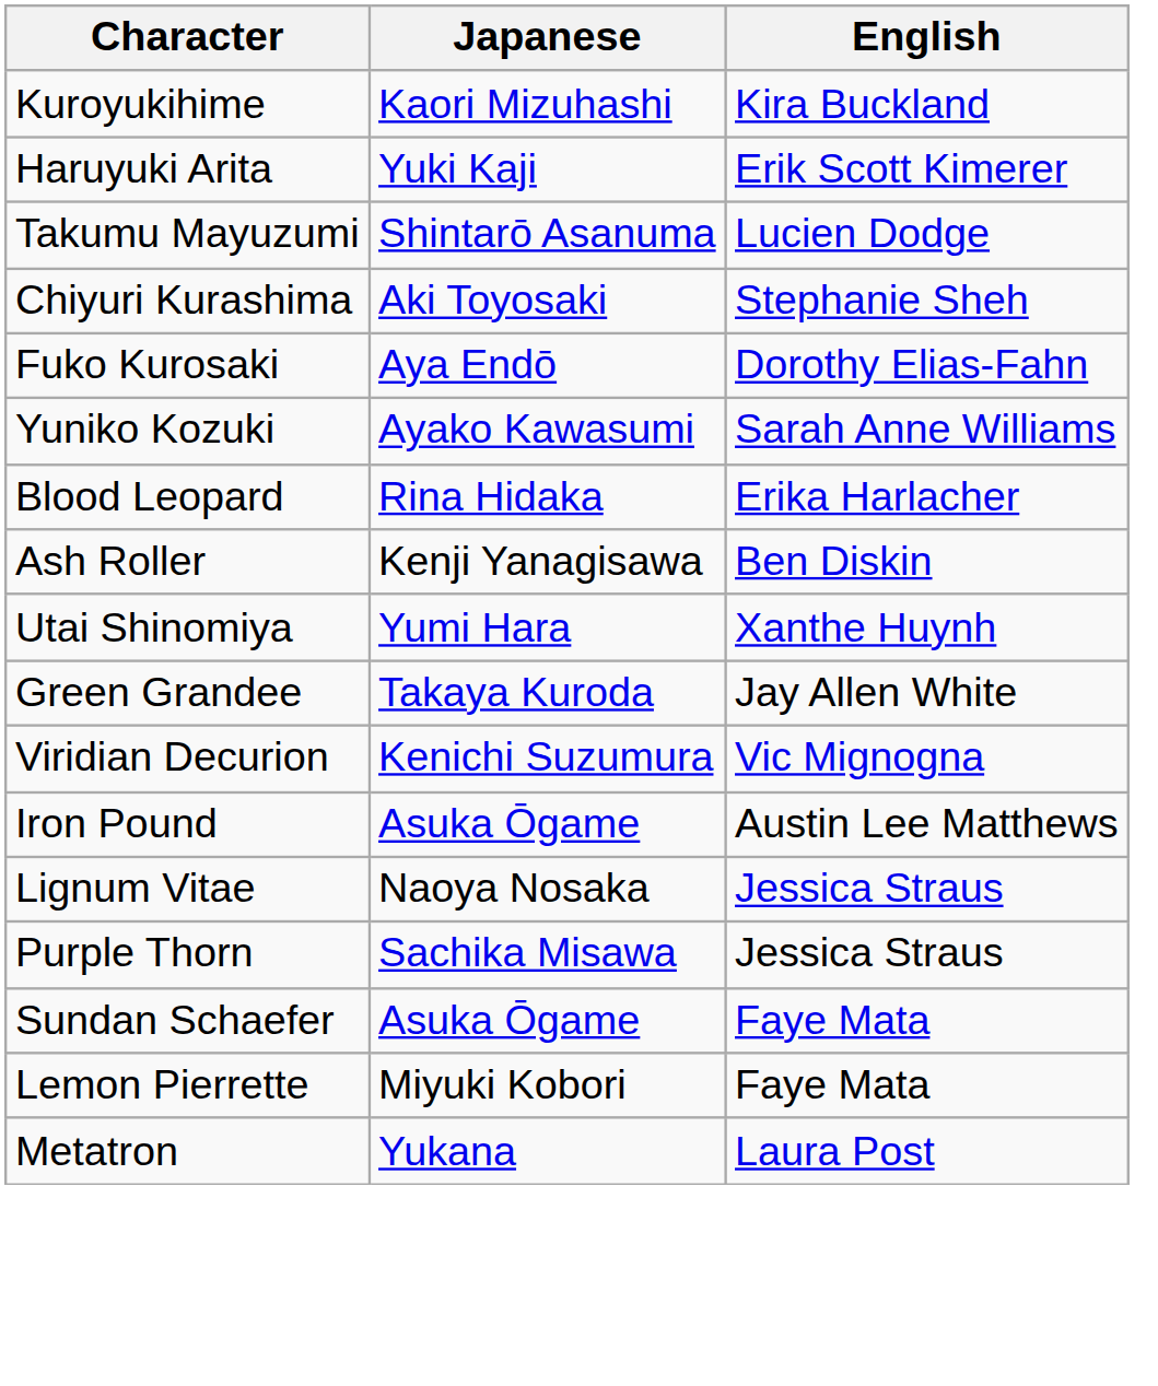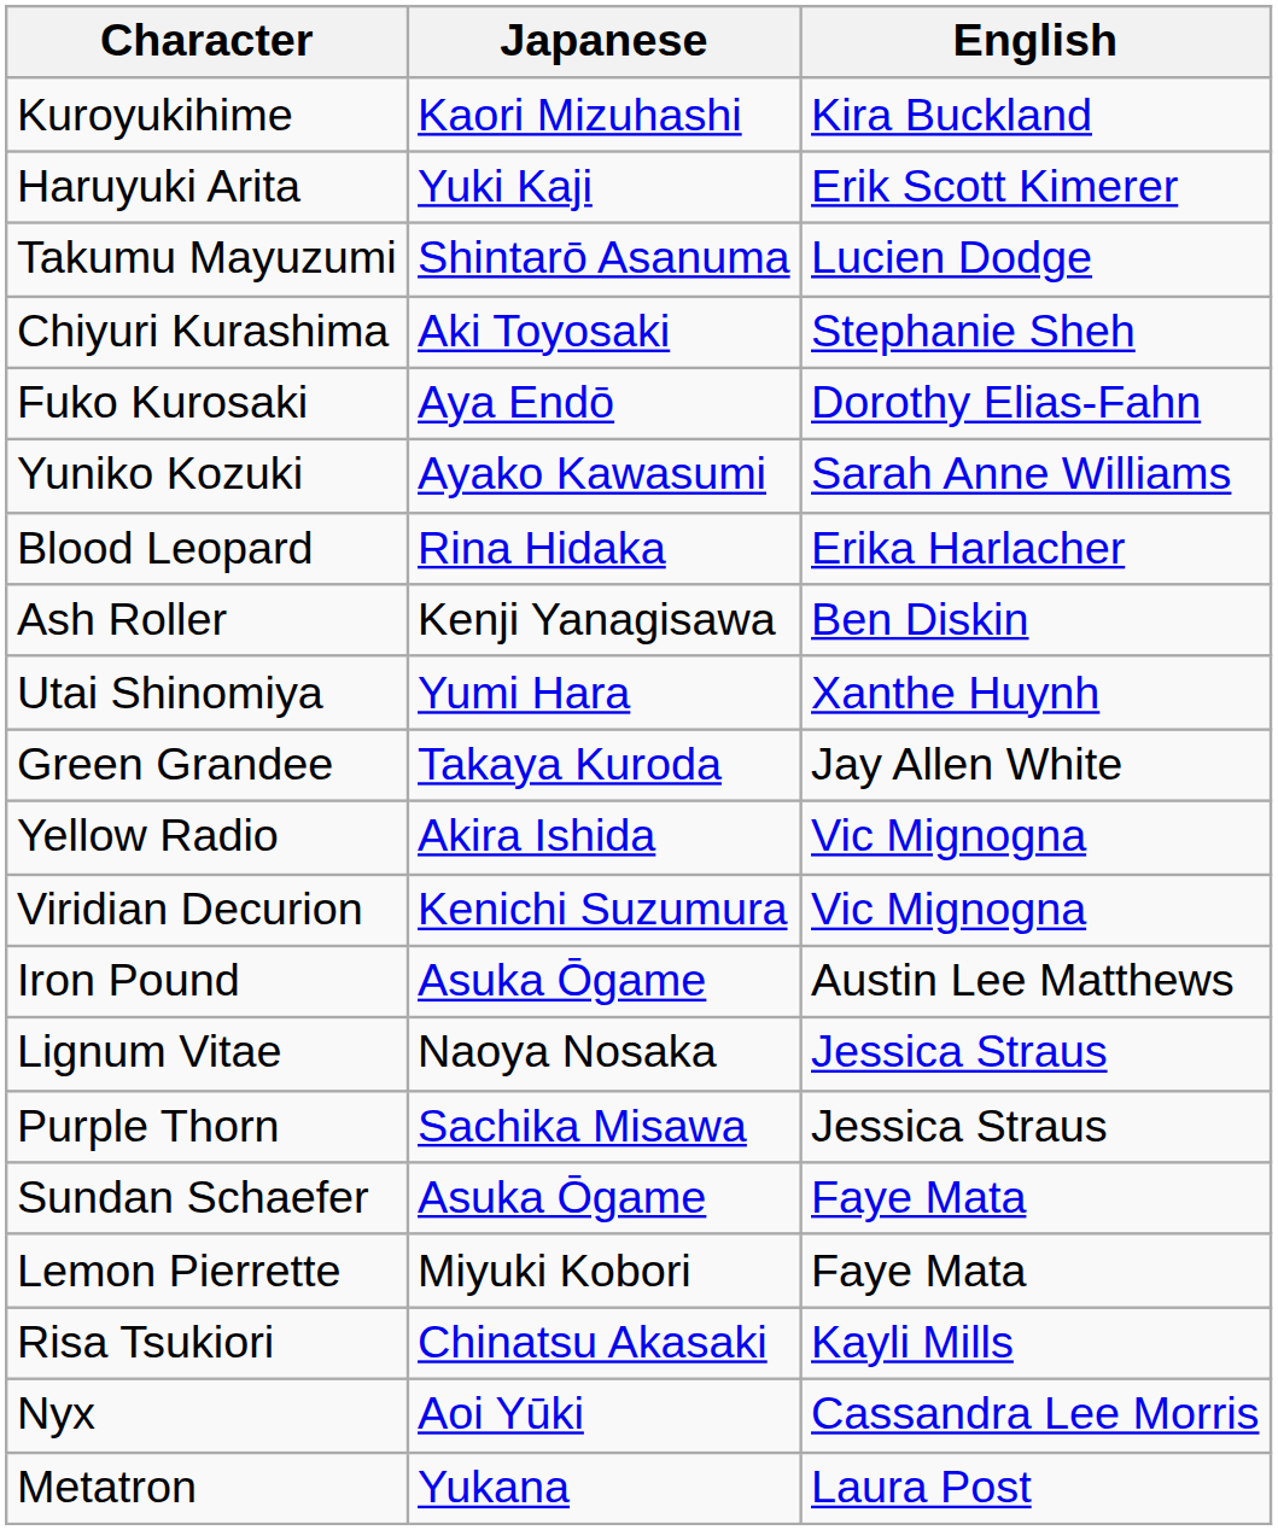 <table class="wikitable">
 <tr>
 <th>Character</th>
 <th>Japanese</th>
 <th>English</th>
 </tr>
 <tr>
 <td>Kuroyukihime</td>
 <td><a href='#'>Kaori Mizuhashi</a></td>
 <td><a href='#'>Kira Buckland</a></td>
 </tr>
 <tr>
 <td>Haruyuki Arita</td>
 <td><a href='#'>Yuki Kaji</a></td>
 <td><a href='#'>Erik Scott Kimerer</a></td>
 </tr>
 <tr>
 <td>Takumu Mayuzumi</td>
 <td><a href='#'>Shintarō Asanuma</a></td>
 <td><a href='#'>Lucien Dodge</a></td>
 </tr>
 <tr>
 <td>Chiyuri Kurashima</td>
 <td><a href='#'>Aki Toyosaki</a></td>
 <td><a href='#'>Stephanie Sheh</a></td>
 </tr>
 <tr>
 <td>Fuko Kurosaki</td>
 <td><a href='#'>Aya Endō</a></td>
 <td><a href='#'>Dorothy Elias-Fahn</a></td>
 </tr>
 <tr>
 <td>Yuniko Kozuki</td>
 <td><a href='#'>Ayako Kawasumi</a></td>
 <td><a href='#'>Sarah Anne Williams</a></td>
 </tr>
 <tr>
 <td>Blood Leopard</td>
 <td><a href='#'>Rina Hidaka</a></td>
 <td><a href='#'>Erika Harlacher</a></td>
 </tr>
 <tr>
 <td>Ash Roller</td>
 <td>Kenji Yanagisawa</td>
 <td><a href='#'>Ben Diskin</a></td>
 </tr>
 <tr>
 <td>Utai Shinomiya</td>
 <td><a href='#'>Yumi Hara</a></td>
 <td><a href='#'>Xanthe Huynh</a></td>
 </tr>
 <tr>
 <td>Green Grandee</td>
 <td><a href='#'>Takaya Kuroda</a></td>
 <td>Jay Allen White</td>
 </tr>
 <tr>
+<td>Yellow Radio</td>
+<td><a href='#'>Akira Ishida</a></td>
+<td><a href='#'>Vic Mignogna</a></td>
+</tr>
+<tr>
 <td>Viridian Decurion</td>
 <td><a href='#'>Kenichi Suzumura</a></td>
 <td><a href='#'>Vic Mignogna</a></td>
 </tr>
 <tr>
 <td>Iron Pound</td>
 <td><a href='#'>Asuka Ōgame</a></td>
 <td>Austin Lee Matthews</td>
 </tr>
 <tr>
 <td>Lignum Vitae</td>
 <td>Naoya Nosaka</td>
 <td><a href='#'>Jessica Straus</a></td>
 </tr>
 <tr>
 <td>Purple Thorn</td>
 <td><a href='#'>Sachika Misawa</a></td>
 <td>Jessica Straus</td>
 </tr>
 <tr>
 <td>Sundan Schaefer</td>
 <td><a href='#'>Asuka Ōgame</a></td>
 <td><a href='#'>Faye Mata</a></td>
 </tr>
 <tr>
 <td>Lemon Pierrette</td>
 <td>Miyuki Kobori</td>
 <td>Faye Mata</td>
 </tr>
 <tr>
+<td>Risa Tsukiori</td>
+<td><a href='#'>Chinatsu Akasaki</a></td>
+<td><a href='#'>Kayli Mills</a></td>
+</tr>
+<tr>
+<td>Nyx</td>
+<td><a href='#'>Aoi Yūki</a></td>
+<td><a href='#'>Cassandra Lee Morris</a></td>
+</tr>
+<tr>
 <td>Metatron</td>
 <td><a href='#'>Yukana</a></td>
 <td><a href='#'>Laura Post</a></td>
 </tr>
 </table>
